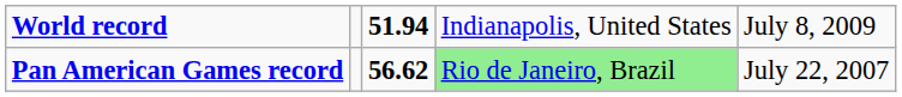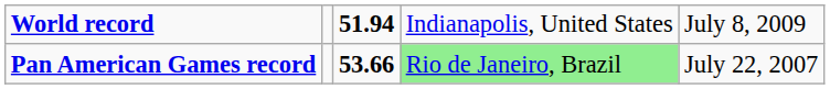 <table class="wikitable">
 <tr>
 <td><strong><a href='#'>World record</a></strong></td>
 <td></td>
 <td><strong>51.94</strong></td>
 <td><a href='#'>Indianapolis</a>, United States</td>
 <td>July 8, 2009</td>
 </tr>
 <tr>
 <td><strong><a href='#'>Pan American Games record</a></strong></td>
 <td></td>
-<td><strong>56.62</strong></td>
+<td><strong>53.66</strong></td>
 <td style="background: lightgreen;"><a href='#'>Rio de Janeiro</a>, Brazil</td>
 <td>July 22, 2007</td>
 </tr>
 </table>
